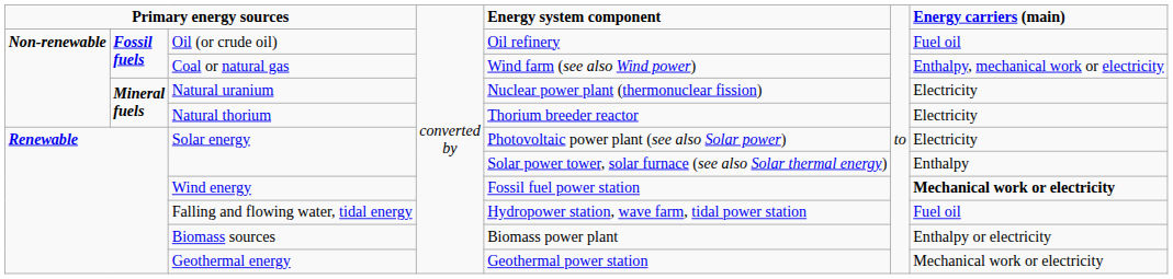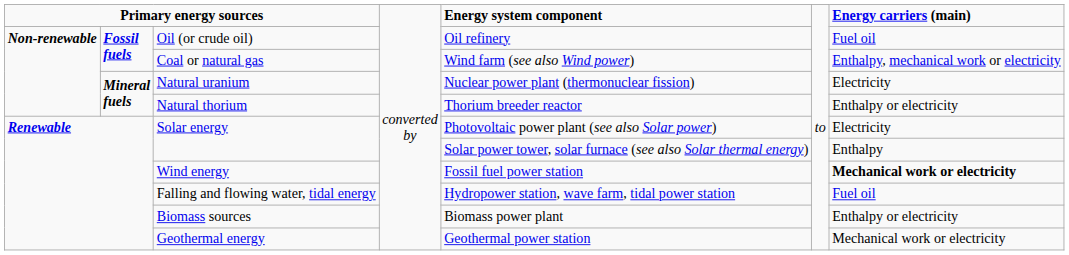 <table class="wikitable">
 <tr>
 <td colspan="3" valign="top" align="center"><strong>Primary energy sources</strong></td>
 <td rowspan="11" valign="center" align="center"><em>converted<br>by</em></td>
 <td><strong> Energy system component</strong></td>
 <td rowspan="11" valign="center" align="center"><em>to</em></td>
 <td><strong><a href='#'>Energy carriers</a> (main)</strong></td>
 </tr>
 <tr>
 <td rowspan="4" valign="top"><strong><em>Non-renewable</em></strong></td>
 <td rowspan="2" valign="top"><strong><em><a href='#'>Fossil<br>fuels</a></em></strong></td>
 <td><a href='#'>Oil</a> (or crude oil)</td>
 <td><a href='#'>Oil refinery</a></td>
 <td><a href='#'>Fuel oil</a></td>
 </tr>
 <tr>
 <td><a href='#'>Coal</a> or <a href='#'>natural gas</a></td>
 <td><a href='#'>Wind farm</a>  (<em>see also <a href='#'>Wind power</a></em>)</td>
 <td><a href='#'>Enthalpy</a>, <a href='#'>mechanical work</a> or <a href='#'>electricity</a></td>
 </tr>
 <tr>
 <td rowspan="2"><strong><em>Mineral<br>fuels</em></strong></td>
 <td><a href='#'>Natural uranium</a></td>
 <td><a href='#'>Nuclear power plant</a> (<a href='#'>thermonuclear fission</a>)</td>
 <td>Electricity</td>
 </tr>
 <tr>
 <td><a href='#'>Natural thorium</a></td>
 <td><a href='#'>Thorium breeder reactor</a></td>
-<td>Electricity</td>
+<td>Enthalpy or electricity</td>
 </tr>
 <tr>
 <td rowspan="6" colspan="2" valign="top"><strong><em><a href='#'>Renewable</a></em></strong></td>
 <td rowspan="2" valign="top"><a href='#'>Solar energy</a></td>
 <td><a href='#'>Photovoltaic</a> power plant (<em>see also <a href='#'>Solar power</a></em>)</td>
 <td>Electricity</td>
 </tr>
 <tr>
 <td><a href='#'>Solar power tower</a>, <a href='#'>solar furnace</a> (<em>see also <a href='#'>Solar thermal energy</a></em>)</td>
 <td>Enthalpy</td>
 </tr>
 <tr>
 <td><a href='#'>Wind energy</a></td>
 <td><a href='#'>Fossil fuel power station</a></td>
 <td><strong>Mechanical work or electricity</strong></td>
 </tr>
 <tr>
 <td>Falling and flowing water, <a href='#'>tidal energy</a></td>
 <td><a href='#'>Hydropower station</a>, <a href='#'>wave farm</a>, <a href='#'>tidal power station</a></td>
 <td><a href='#'>Fuel oil</a></td>
 </tr>
 <tr>
 <td><a href='#'>Biomass</a> sources</td>
 <td>Biomass power plant</td>
 <td>Enthalpy or electricity</td>
 </tr>
 <tr>
 <td><a href='#'>Geothermal energy</a></td>
 <td><a href='#'>Geothermal power station</a></td>
 <td>Mechanical work or electricity</td>
 </tr>
 </table>
